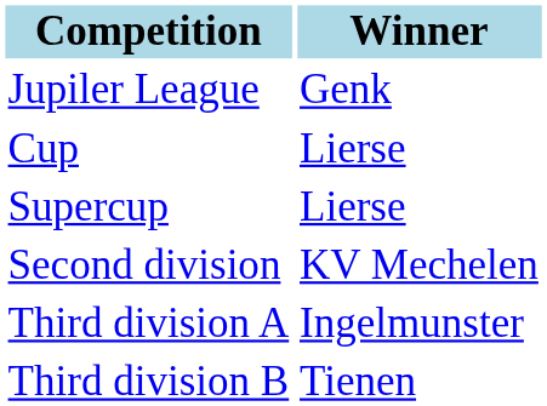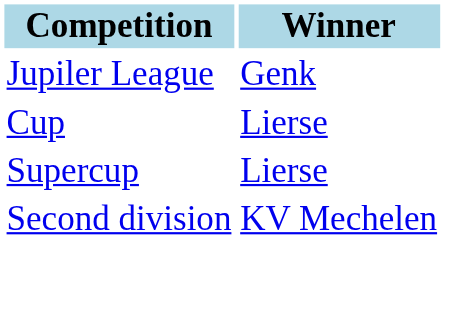 <table>
 <tr style="background:lightblue;">
 <th>Competition</th>
 <th>Winner</th>
 </tr>
 <tr>
 <td><a href='#'>Jupiler League</a></td>
 <td><a href='#'>Genk</a></td>
 </tr>
 <tr>
 <td><a href='#'>Cup</a></td>
 <td><a href='#'>Lierse</a></td>
 </tr>
 <tr>
 <td><a href='#'>Supercup</a></td>
 <td><a href='#'>Lierse</a></td>
 </tr>
 <tr>
 <td><a href='#'>Second division</a></td>
 <td><a href='#'>KV Mechelen</a></td>
 </tr>
-<tr>
-<td><a href='#'>Third division A</a></td>
-<td><a href='#'>Ingelmunster</a></td>
-</tr>
-<tr>
-<td><a href='#'>Third division B</a></td>
-<td><a href='#'>Tienen</a></td>
-</tr>
 </table>
